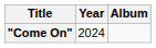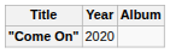 <table class="wikitable plainrowheaders" style="text-align:center">
 <tr>
 <th scope="col">Title</th>
 <th scope="col">Year</th>
 <th scope="col">Album</th>
 </tr>
 <tr>
 <th scope="row">"Come On" <br></th>
-<td>2024</td>
+<td>2020</td>
 <td></td>
 </tr>
 </table>
